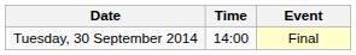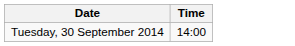 <table class = "wikitable" style="text-align:center;">
 <tr>
 <th width=220>Date</th>
 <th width=50>Time</th>
-<th width=100>Event</th>
 </tr>
 <tr>
 <td>Tuesday, 30 September 2014</td>
 <td>14:00</td>
-<td bgcolor=ffffcc>Final</td>
 </tr>
 </table>
